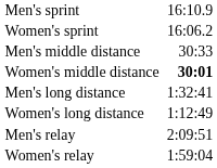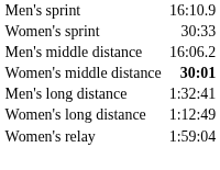 <table>
 <tr style="vertical-align:top;">
 <td>Men's sprint </td>
 <td></td>
 <td style="text-align:right;">16:10.9</td>
 <td></td>
 <td style="text-align:right;"></td>
 <td></td>
 <td style="text-align:right;"></td>
 </tr>
 <tr style="vertical-align:top;">
 <td>Women's sprint </td>
 <td></td>
-<td style="text-align:right;">16:06.2</td>
+<td style="text-align:right;">30:33</td>
 <td></td>
 <td style="text-align:right;"></td>
 <td></td>
 <td style="text-align:right;"></td>
 </tr>
 <tr style="vertical-align:top;">
 <td>Men's middle distance </td>
 <td></td>
-<td style="text-align:right;">30:33</td>
+<td style="text-align:right;">16:06.2</td>
 <td></td>
 <td style="text-align:right;"></td>
 <td></td>
 <td style="text-align:right;"></td>
 </tr>
 <tr style="vertical-align:top;">
 <td>Women's middle distance </td>
 <td></td>
 <td style="text-align:right;"><strong>30:01</strong></td>
 <td></td>
 <td style="text-align:right;"></td>
 <td></td>
 <td style="text-align:right;"></td>
 </tr>
 <tr style="vertical-align:top;">
 <td>Men's long distance </td>
 <td></td>
 <td style="text-align:right;">1:32:41</td>
 <td></td>
 <td style="text-align:right;"></td>
 <td></td>
 <td style="text-align:right;"></td>
 </tr>
 <tr style="vertical-align:top;">
 <td>Women's long distance </td>
 <td></td>
 <td style="text-align:right;">1:12:49</td>
 <td></td>
 <td style="text-align:right;"></td>
 <td></td>
 <td style="text-align:right;"></td>
 </tr>
 <tr style="vertical-align:top;">
-<td>Men's relay</td>
-<td></td>
-<td style="text-align:right;">2:09:51</td>
-<td></td>
-<td style="text-align:right;"></td>
-<td></td>
-<td style="text-align:right;"></td>
-</tr>
-<tr style="vertical-align:top;">
 <td>Women's relay</td>
 <td></td>
 <td style="text-align:right;">1:59:04</td>
 <td></td>
 <td style="text-align:right;"></td>
 <td></td>
 <td style="text-align:right;"></td>
 </tr>
 </table>
